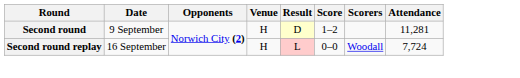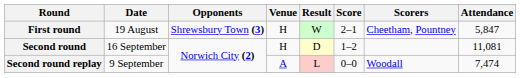 <table class="wikitable" style="text-align:center">
 <tr>
 <th>Round</th>
 <th>Date</th>
 <th>Opponents</th>
 <th>Venue</th>
 <th>Result</th>
 <th>Score</th>
 <th>Scorers</th>
 <th>Attendance</th>
 </tr>
 <tr>
+<th>First round</th>
+<td>19 August</td>
+<td><a href='#'>Shrewsbury Town</a> <strong>(<a href='#'>3</a>)</strong></td>
+<td>H</td>
+<td style="background-color:#CCFFCC">W</td>
+<td>2–1</td>
+<td align="left"><a href='#'>Cheetham</a>, <a href='#'>Pountney</a></td>
+<td>5,847</td>
+</tr>
+<tr>
 <th>Second round</th>
-<td>9 September</td>
+<td>16 September</td>
 <td rowspan=2><a href='#'>Norwich City</a> <strong>(<a href='#'>2</a>)</strong></td>
 <td>H</td>
 <td style="background-color:#FFFFCC">D</td>
 <td>1–2</td>
 <td align="left"></td>
-<td>11,281</td>
+<td>11,081</td>
 </tr>
 <tr>
 <th>Second round replay</th>
-<td>16 September</td>
-<td>H</td>
+<td>9 September</td>
+<td><a href='#'>A</a></td>
 <td style="background-color:#FFCCCC">L</td>
 <td>0–0</td>
 <td align="left"><a href='#'>Woodall</a></td>
-<td>7,724</td>
+<td>7,474</td>
 </tr>
 </table>
